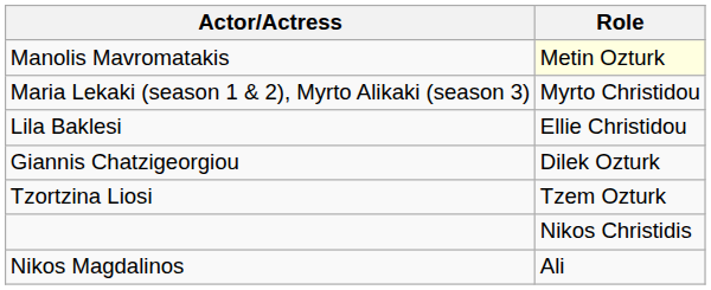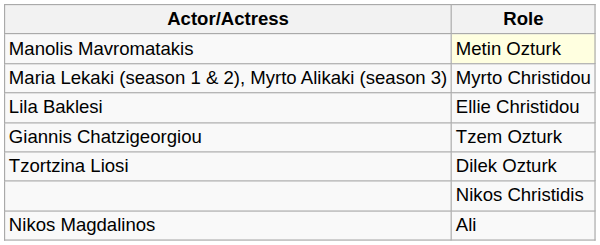 <table class="wikitable">
 <tr>
 <th>Actor/Actress</th>
 <th>Role</th>
 </tr>
 <tr>
 <td>Manolis Mavromatakis</td>
 <td style="background: lightyellow;">Metin Ozturk</td>
 </tr>
 <tr>
 <td>Maria Lekaki (season 1 & 2), Myrto Alikaki (season 3)</td>
 <td>Myrto Christidou</td>
 </tr>
 <tr>
 <td>Lila Baklesi</td>
 <td>Ellie Christidou</td>
 </tr>
 <tr>
 <td>Giannis Chatzigeorgiou</td>
-<td>Dilek Ozturk</td>
+<td>Tzem Ozturk</td>
 </tr>
 <tr>
 <td>Tzortzina Liosi</td>
-<td>Tzem Ozturk</td>
+<td>Dilek Ozturk</td>
 </tr>
 <tr>
 <td></td>
 <td>Nikos Christidis</td>
 </tr>
 <tr>
 <td>Nikos Magdalinos</td>
 <td>Ali</td>
 </tr>
 </table>
